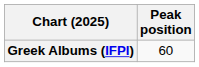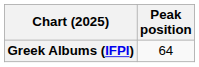 <table class="wikitable sortable plainrowheaders">
 <tr>
 <th>Chart (2025)</th>
 <th>Peak<br>position</th>
 </tr>
 <tr>
 <th scope="row">Greek Albums (<a href='#'>IFPI</a>)</th>
-<td align="center">60</td>
+<td align="center">64</td>
 </tr>
 </table>
